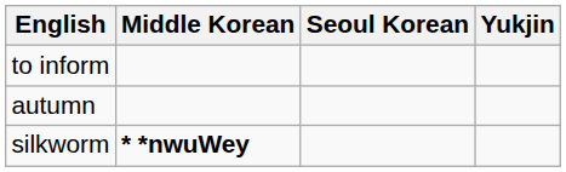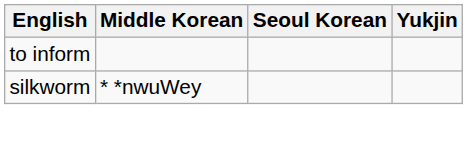 <table class="wikitable">
 <tr>
 <th>English</th>
 <th>Middle Korean</th>
 <th>Seoul Korean</th>
 <th>Yukjin</th>
 </tr>
 <tr>
 <td>to inform</td>
 <td>      </td>
 <td>      </td>
 <td>      </td>
 </tr>
 <tr>
-<td>autumn</td>
-<td>      </td>
-<td>      </td>
-<td>      </td>
-</tr>
-<tr>
 <td>silkworm</td>
-<td><strong>*   *nwuWey   </strong></td>
+<td>*   *nwuWey   </td>
 <td>      </td>
 <td>      </td>
 </tr>
 </table>
